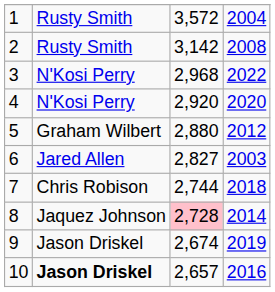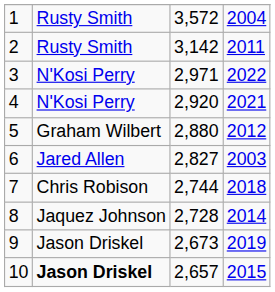 <table class="wikitable">
 <tr>
 </tr>
 <tr>
 <td>1</td>
 <td><a href='#'>Rusty Smith</a></td>
 <td><abbr>3,572</abbr></td>
 <td><a href='#'>2004</a></td>
 </tr>
 <tr>
 <td>2</td>
 <td><a href='#'>Rusty Smith</a></td>
 <td><abbr>3,142</abbr></td>
-<td><a href='#'>2008</a></td>
+<td><a href='#'>2011</a></td>
 </tr>
 <tr>
 <td>3</td>
 <td><a href='#'>N'Kosi Perry</a></td>
-<td><abbr>2,968</abbr></td>
+<td><abbr>2,971</abbr></td>
 <td><a href='#'>2022</a></td>
 </tr>
 <tr>
 <td>4</td>
 <td><a href='#'>N'Kosi Perry</a></td>
 <td><abbr>2,920</abbr></td>
-<td><a href='#'>2020</a></td>
+<td><a href='#'>2021</a></td>
 </tr>
 <tr>
 <td>5</td>
 <td>Graham Wilbert</td>
 <td><abbr>2,880</abbr></td>
 <td><a href='#'>2012</a></td>
 </tr>
 <tr>
 <td>6</td>
 <td><a href='#'>Jared Allen</a></td>
 <td><abbr>2,827</abbr></td>
 <td><a href='#'>2003</a></td>
 </tr>
 <tr>
 <td>7</td>
 <td>Chris Robison</td>
 <td><abbr>2,744</abbr></td>
 <td><a href='#'>2018</a></td>
 </tr>
 <tr>
 <td>8</td>
 <td>Jaquez Johnson</td>
-<td style="background: pink;"><abbr>2,728</abbr></td>
+<td><abbr>2,728</abbr></td>
 <td><a href='#'>2014</a></td>
 </tr>
 <tr>
 <td>9</td>
 <td>Jason Driskel</td>
-<td><abbr>2,674</abbr></td>
+<td><abbr>2,673</abbr></td>
 <td><a href='#'>2019</a></td>
 </tr>
 <tr>
 <td>10</td>
 <td><strong>Jason Driskel</strong></td>
 <td><abbr>2,657</abbr></td>
-<td><a href='#'>2016</a></td>
+<td><a href='#'>2015</a></td>
 </tr>
 </table>
